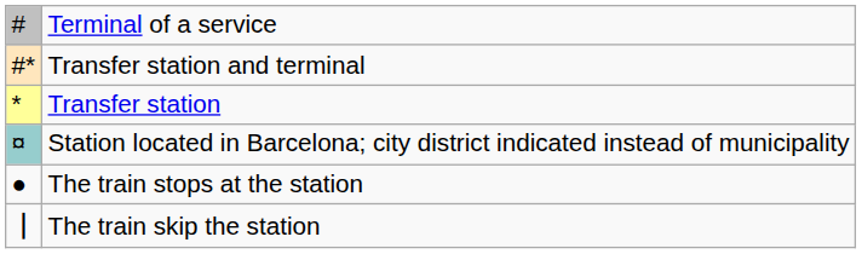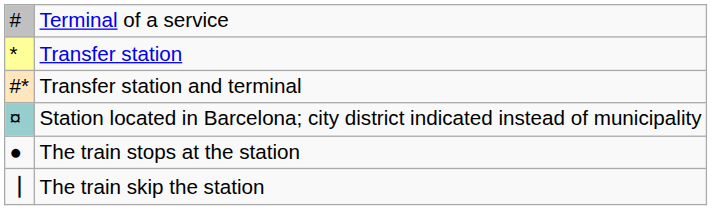 <table class="wikitable">
 <tr>
 <td style="background-color:#C0C0C0">#</td>
 <td><a href='#'>Terminal</a> of a service</td>
 </tr>
 <tr>
+<td style="background-color:#FFFF99">*</td>
+<td><a href='#'>Transfer station</a></td>
+</tr>
+<tr>
 <td style="background-color:#FFE6BD">#*</td>
 <td>Transfer station and terminal</td>
-</tr>
-<tr>
-<td style="background-color:#FFFF99">*</td>
-<td><a href='#'>Transfer station</a></td>
 </tr>
 <tr>
 <td style="background-color: #96CDCD">¤</td>
 <td>Station located in Barcelona; city district indicated instead of municipality</td>
 </tr>
 <tr>
 <td><strong>●</strong></td>
 <td>The train stops at the station</td>
 </tr>
 <tr>
 <td><strong>｜</strong></td>
 <td>The train skip the station</td>
 </tr>
 </table>
